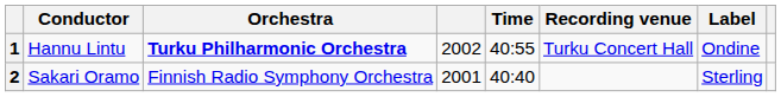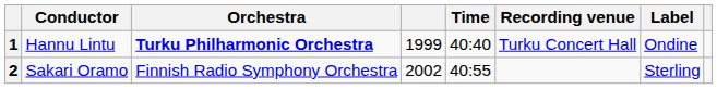 <table class="wikitable">
 <tr>
 <th scope="col"></th>
 <th scope="col">Conductor</th>
 <th scope="col">Orchestra</th>
 <th scope="col"></th>
 <th scope="col">Time</th>
 <th scope="col">Recording venue</th>
 <th scope="col">Label</th>
 <th scope="col"class="unsortable"></th>
 </tr>
 <tr>
 <th scope="row">1</th>
 <td><a href='#'>Hannu Lintu</a></td>
 <td><strong><a href='#'>Turku Philharmonic Orchestra</a></strong></td>
-<td>2002</td>
-<td>40:55</td>
+<td>1999</td>
+<td>40:40</td>
 <td><a href='#'>Turku Concert Hall</a></td>
 <td><a href='#'>Ondine</a></td>
 <td></td>
 </tr>
 <tr>
 <th scope="row">2</th>
 <td><a href='#'>Sakari Oramo</a></td>
 <td><a href='#'>Finnish Radio Symphony Orchestra</a></td>
-<td>2001</td>
-<td>40:40</td>
+<td>2002</td>
+<td>40:55</td>
 <td></td>
 <td><a href='#'>Sterling</a></td>
 <td></td>
 </tr>
 </table>
